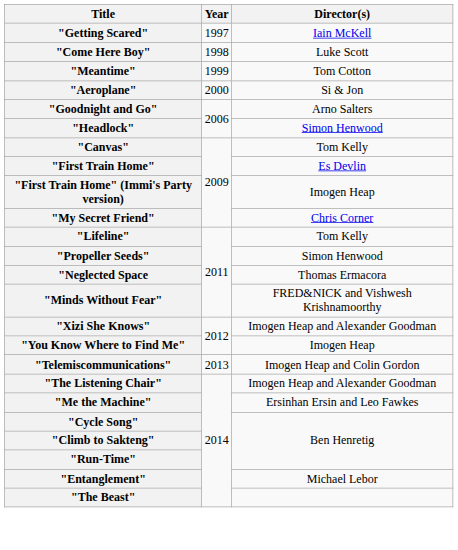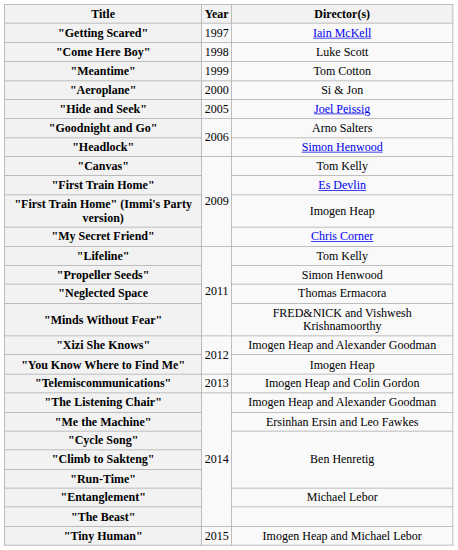 <table class="wikitable plainrowheaders" style="text-align:center;">
 <tr>
 <th scope="col" style="width:16em;">Title</th>
 <th scope="col">Year</th>
 <th scope="col" style="width:18em;">Director(s)</th>
 </tr>
 <tr>
 <th scope="row">"Getting Scared"</th>
 <td>1997</td>
 <td><a href='#'>Iain McKell</a></td>
 </tr>
 <tr>
 <th scope="row">"Come Here Boy"</th>
 <td>1998</td>
 <td>Luke Scott</td>
 </tr>
 <tr>
 <th scope="row">"Meantime"</th>
 <td>1999</td>
 <td>Tom Cotton</td>
 </tr>
 <tr>
 <th scope="row">"Aeroplane"</th>
 <td>2000</td>
 <td>Si & Jon</td>
+</tr>
+<tr>
+<th scope="row">"Hide and Seek"</th>
+<td>2005</td>
+<td><a href='#'>Joel Peissig</a></td>
 </tr>
 <tr>
 <th scope="row">"Goodnight and Go"</th>
 <td rowspan="2">2006</td>
 <td>Arno Salters</td>
 </tr>
 <tr>
 <th scope="row">"Headlock"</th>
 <td><a href='#'>Simon Henwood</a></td>
 </tr>
 <tr>
 <th scope="row">"Canvas"</th>
 <td rowspan="4">2009</td>
 <td>Tom Kelly</td>
 </tr>
 <tr>
 <th scope="row">"First Train Home"</th>
 <td><a href='#'>Es Devlin</a></td>
 </tr>
 <tr>
 <th scope="row">"First Train Home" (Immi's Party version)</th>
 <td>Imogen Heap</td>
 </tr>
 <tr>
 <th scope="row">"My Secret Friend"<br></th>
 <td><a href='#'>Chris Corner</a></td>
 </tr>
 <tr>
 <th scope="row">"Lifeline"</th>
 <td rowspan="4">2011</td>
 <td>Tom Kelly</td>
 </tr>
 <tr>
 <th scope="row">"Propeller Seeds"</th>
 <td>Simon Henwood</td>
 </tr>
 <tr>
 <th scope="row">"Neglected Space</th>
 <td>Thomas Ermacora</td>
 </tr>
 <tr>
 <th scope="row">"Minds Without Fear"<br></th>
 <td>FRED&NICK and Vishwesh Krishnamoorthy</td>
 </tr>
 <tr>
 <th scope="row">"Xizi She Knows"</th>
 <td rowspan="2">2012</td>
 <td>Imogen Heap and Alexander Goodman</td>
 </tr>
 <tr>
 <th scope="row">"You Know Where to Find Me"</th>
 <td>Imogen Heap</td>
 </tr>
 <tr>
 <th scope="row">"Telemiscommunications"<br></th>
 <td>2013</td>
 <td>Imogen Heap and Colin Gordon</td>
 </tr>
 <tr>
 <th scope="row">"The Listening Chair"</th>
 <td rowspan="7">2014</td>
 <td>Imogen Heap and Alexander Goodman</td>
 </tr>
 <tr>
 <th scope="row">"Me the Machine"</th>
 <td>Ersinhan Ersin and Leo Fawkes</td>
 </tr>
 <tr>
 <th scope="row">"Cycle Song"</th>
 <td rowspan="3">Ben Henretig</td>
 </tr>
 <tr>
 <th scope="row">"Climb to Sakteng"</th>
 </tr>
 <tr>
 <th scope="row">"Run-Time"</th>
 </tr>
 <tr>
 <th scope="row">"Entanglement"</th>
 <td>Michael Lebor</td>
 </tr>
 <tr>
 <th scope="row">"The Beast"</th>
 <td></td>
 </tr>
+<tr>
+<th scope="row">"Tiny Human"</th>
+<td>2015</td>
+<td>Imogen Heap and Michael Lebor</td>
+</tr>
 </table>
